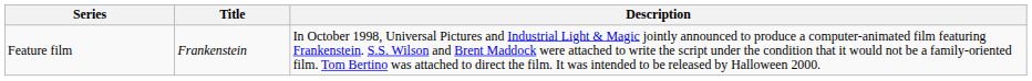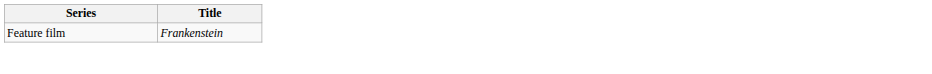 <table class="wikitable">
 <tr>
 <th style="width:150pt;">Series</th>
 <th style="width:100pt;">Title</th>
-<th>Description</th>
 </tr>
 <tr>
 <td>Feature film</td>
 <td><em>Frankenstein</em></td>
-<td>In October 1998, Universal Pictures and <a href='#'>Industrial Light & Magic</a> jointly announced to produce a computer-animated film featuring <a href='#'>Frankenstein</a>. <a href='#'>S.S. Wilson</a> and <a href='#'>Brent Maddock</a> were attached to write the script under the condition that it would not be a family-oriented film. <a href='#'>Tom Bertino</a> was attached to direct the film. It was intended to be released by Halloween 2000.</td>
 </tr>
 </table>
